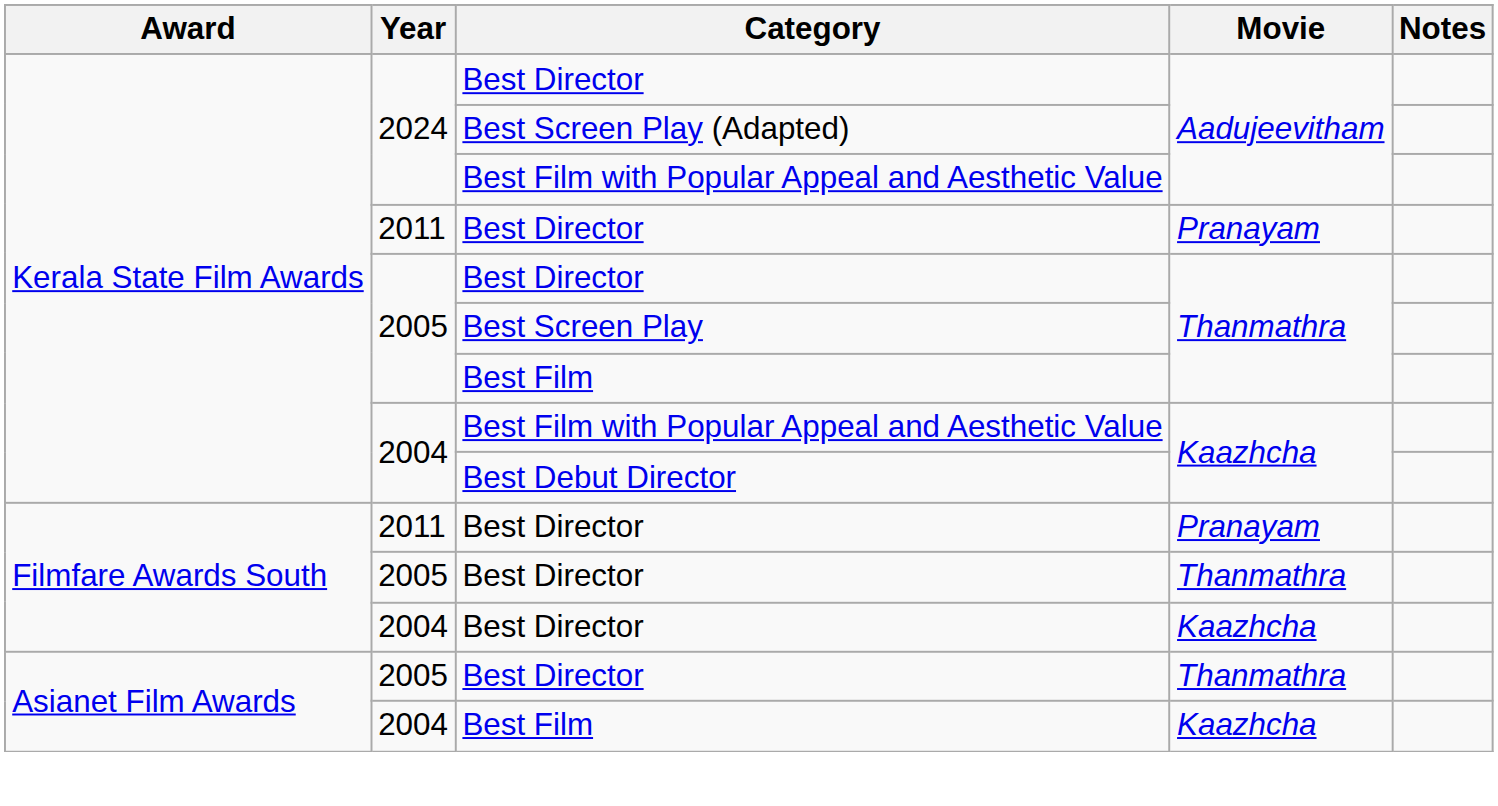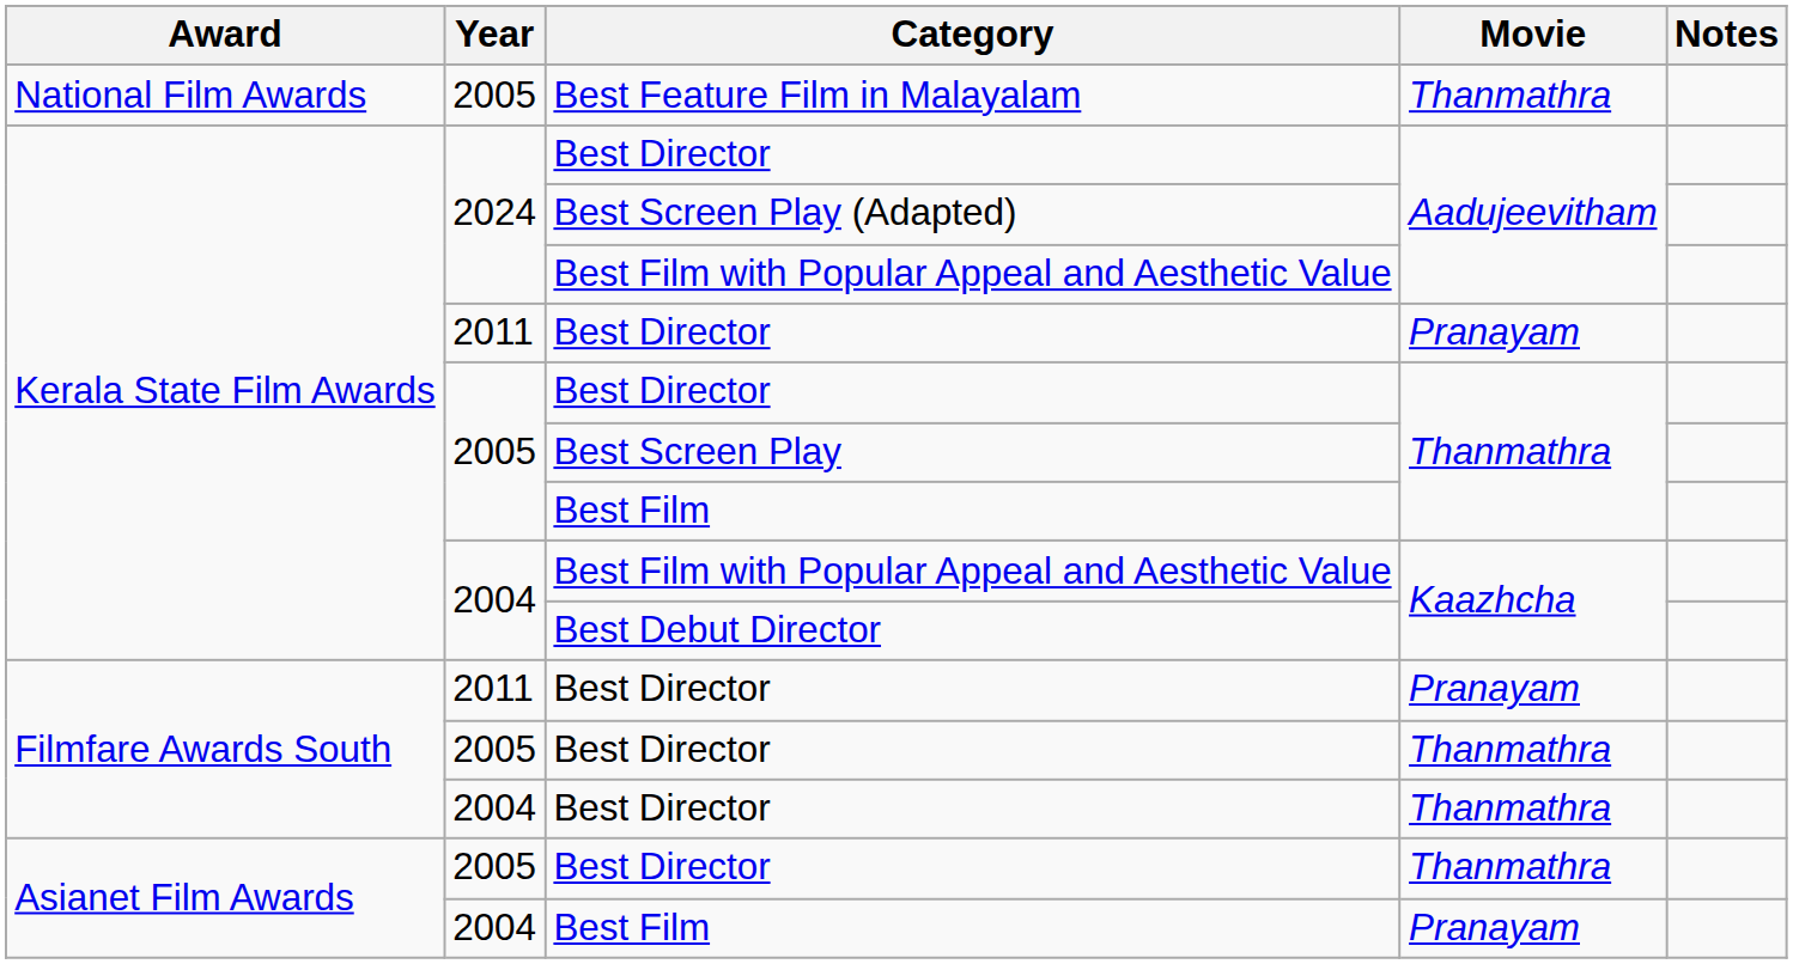 <table class="wikitable">
 <tr>
 <th>Award</th>
 <th>Year</th>
 <th>Category</th>
 <th>Movie</th>
 <th>Notes</th>
+</tr>
+<tr>
+<td><a href='#'>National Film Awards</a></td>
+<td>2005</td>
+<td><a href='#'>Best Feature Film in Malayalam</a></td>
+<td><em><a href='#'>Thanmathra</a></em></td>
+<td></td>
 </tr>
 <tr>
 <td rowspan=9><a href='#'>Kerala State Film Awards</a></td>
 <td rowspan=3>2024</td>
 <td><a href='#'>Best Director</a></td>
 <td rowspan=3><em><a href='#'>Aadujeevitham</a></em></td>
 <td></td>
 </tr>
 <tr>
 <td><a href='#'>Best Screen Play</a> (Adapted)</td>
 <td></td>
 </tr>
 <tr>
 <td><a href='#'>Best Film with Popular Appeal and Aesthetic Value</a></td>
 <td></td>
 </tr>
 <tr>
 <td>2011</td>
 <td><a href='#'>Best Director</a></td>
 <td><em><a href='#'>Pranayam</a></em></td>
 <td></td>
 </tr>
 <tr>
 <td rowspan=3>2005</td>
 <td><a href='#'>Best Director</a></td>
 <td rowspan=3><em><a href='#'>Thanmathra</a></em></td>
 <td></td>
 </tr>
 <tr>
 <td><a href='#'>Best Screen Play</a></td>
 <td></td>
 </tr>
 <tr>
 <td><a href='#'>Best Film</a></td>
 <td></td>
 </tr>
 <tr>
 <td rowspan=2>2004</td>
 <td><a href='#'>Best Film with Popular Appeal and Aesthetic Value</a></td>
 <td rowspan=2><em><a href='#'>Kaazhcha</a></em></td>
 <td></td>
 </tr>
 <tr>
 <td><a href='#'>Best Debut Director</a></td>
 <td></td>
 </tr>
 <tr>
 <td rowspan=3><a href='#'>Filmfare Awards South</a></td>
 <td>2011</td>
 <td>Best Director</td>
 <td><em><a href='#'>Pranayam</a></em></td>
 <td></td>
 </tr>
 <tr>
 <td>2005</td>
 <td>Best Director</td>
 <td><em><a href='#'>Thanmathra</a></em></td>
 <td></td>
 </tr>
 <tr>
 <td>2004</td>
 <td>Best Director</td>
-<td><em><a href='#'>Kaazhcha</a></em></td>
+<td><em><a href='#'>Thanmathra</a></em></td>
 <td></td>
 </tr>
 <tr>
 <td rowspan=2><a href='#'>Asianet Film Awards</a></td>
 <td>2005</td>
 <td><a href='#'>Best Director</a></td>
 <td><em><a href='#'>Thanmathra</a></em></td>
 <td></td>
 </tr>
 <tr>
 <td>2004</td>
 <td><a href='#'>Best Film</a></td>
-<td><em><a href='#'>Kaazhcha</a></em></td>
+<td><em><a href='#'>Pranayam</a></em></td>
 <td></td>
 </tr>
 </table>
